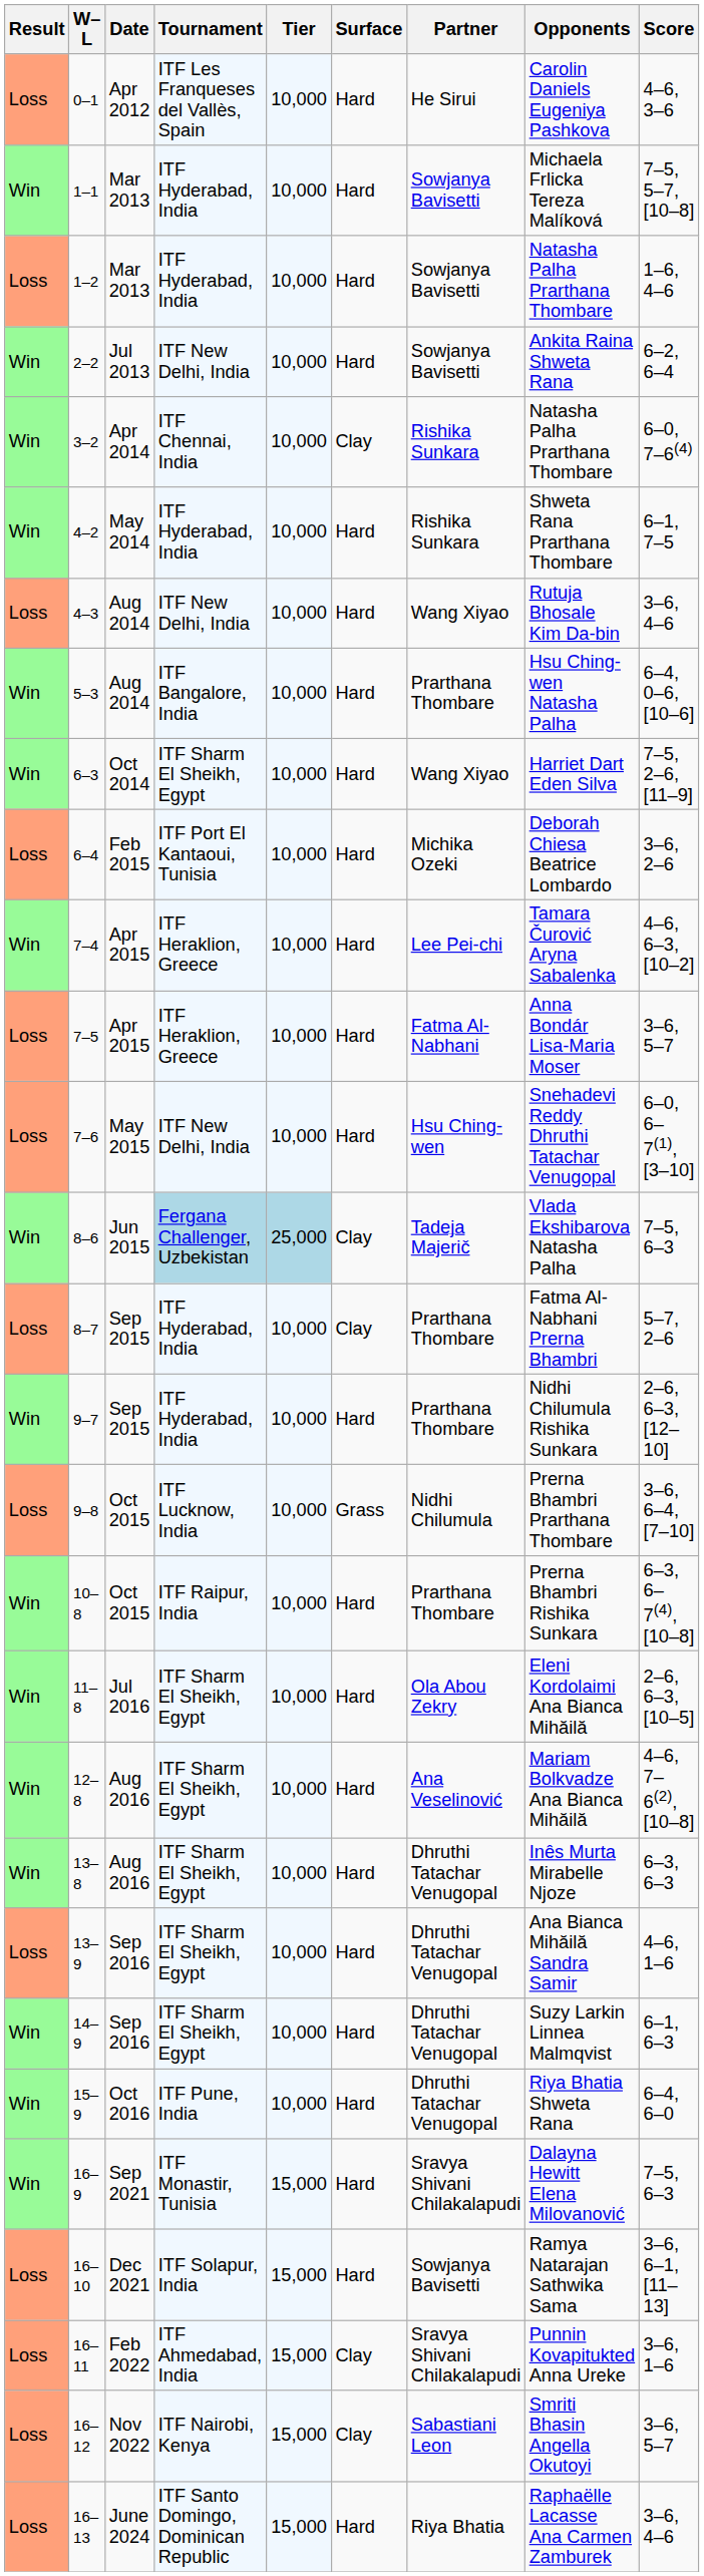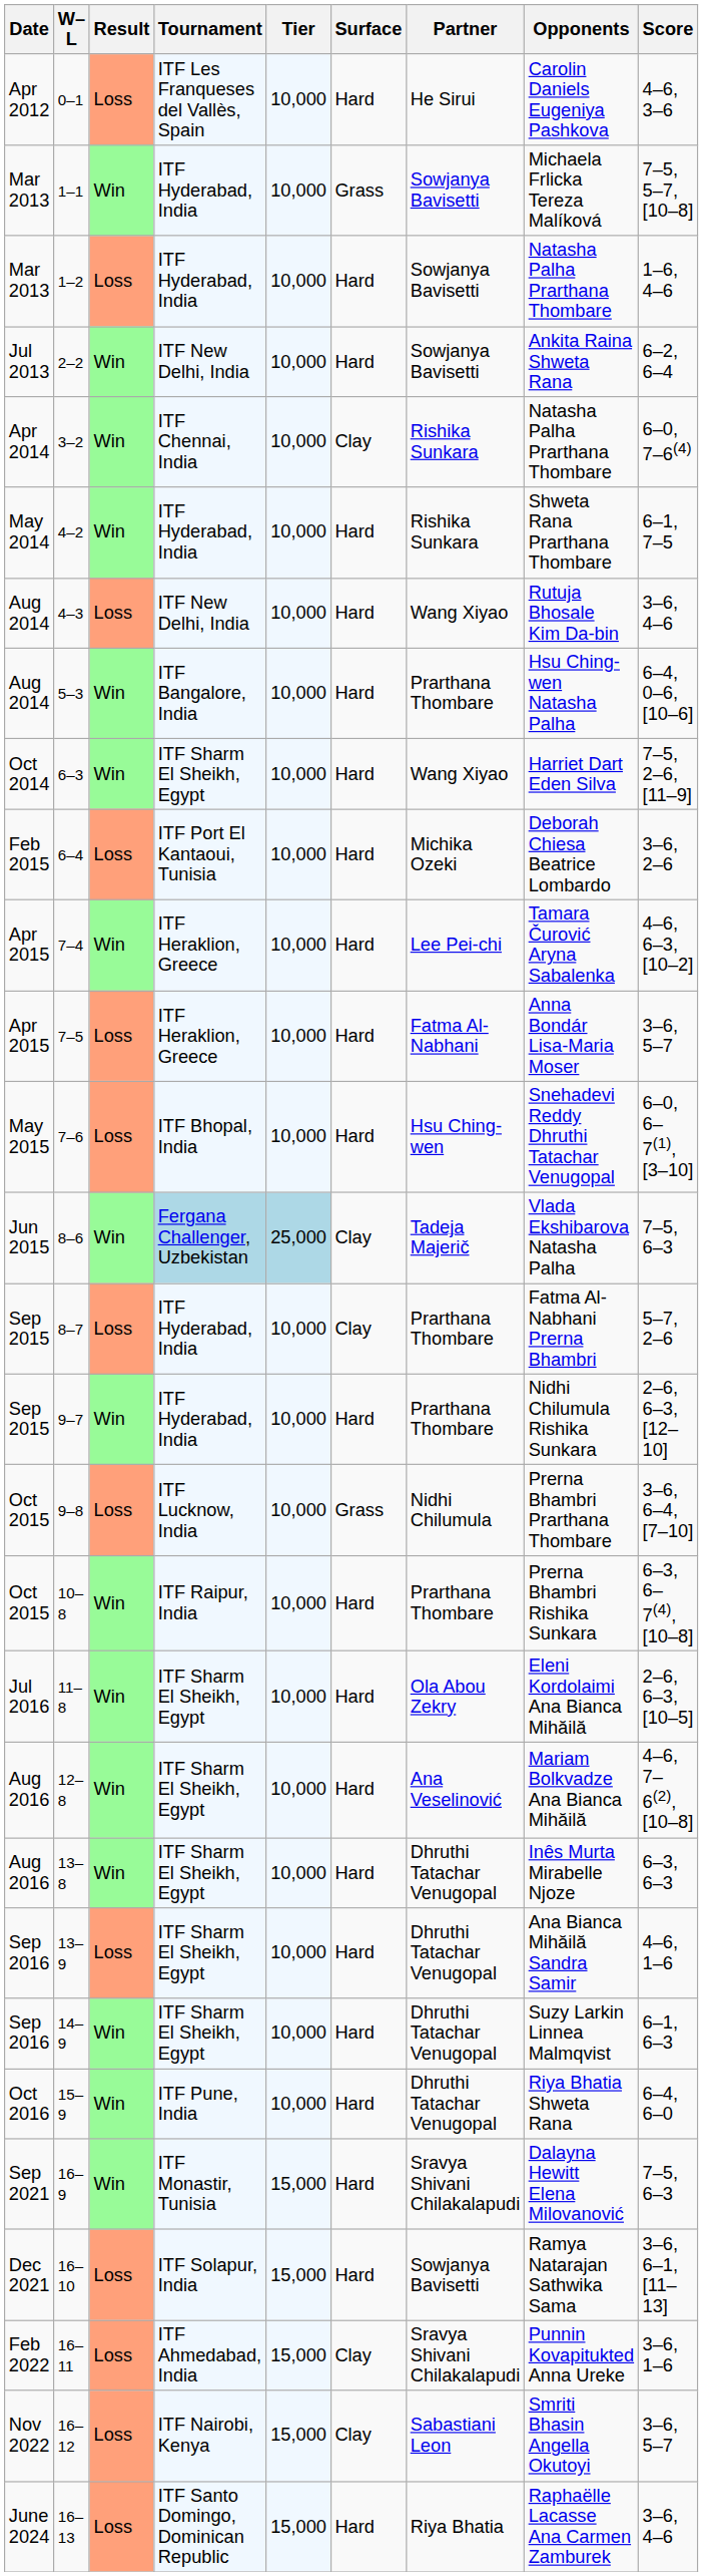 <table class="wikitable sortable">
 <tr>
+<th>Date</th>
+<th class=unsortable>W–L</th>
 <th>Result</th>
-<th class=unsortable>W–L</th>
-<th>Date</th>
 <th>Tournament</th>
 <th>Tier</th>
 <th>Surface</th>
 <th>Partner</th>
 <th>Opponents</th>
 <th class=unsortable>Score</th>
 </tr>
 <tr>
+<td>Apr 2012</td>
+<td><small>0–1</small></td>
 <td bgcolor="FFA07A">Loss</td>
-<td><small>0–1</small></td>
-<td>Apr 2012</td>
 <td style="background:#f0f8ff;">ITF Les Franqueses del Vallès, Spain</td>
 <td style="background:#f0f8ff;">10,000</td>
 <td>Hard</td>
 <td> He Sirui</td>
 <td> <a href='#'>Carolin Daniels</a> <br>  <a href='#'>Eugeniya Pashkova</a></td>
 <td>4–6, 3–6</td>
 </tr>
 <tr>
+<td>Mar 2013</td>
+<td><small>1–1</small></td>
 <td style="background:#98fb98;">Win</td>
-<td><small>1–1</small></td>
-<td>Mar 2013</td>
 <td style="background:#f0f8ff;">ITF Hyderabad, India</td>
 <td style="background:#f0f8ff;">10,000</td>
-<td>Hard</td>
+<td>Grass</td>
 <td> <a href='#'>Sowjanya Bavisetti</a></td>
 <td> Michaela Frlicka <br>  Tereza Malíková</td>
 <td>7–5, 5–7, [10–8]</td>
 </tr>
 <tr>
+<td>Mar 2013</td>
+<td><small>1–2</small></td>
 <td bgcolor=FFA07A>Loss</td>
-<td><small>1–2</small></td>
-<td>Mar 2013</td>
 <td style="background:#f0f8ff;">ITF Hyderabad, India</td>
 <td style="background:#f0f8ff;">10,000</td>
 <td>Hard</td>
 <td> Sowjanya Bavisetti</td>
 <td> <a href='#'>Natasha Palha</a> <br>  <a href='#'>Prarthana Thombare</a></td>
 <td>1–6, 4–6</td>
 </tr>
 <tr>
+<td>Jul 2013</td>
+<td><small>2–2</small></td>
 <td style="background:#98fb98;">Win</td>
-<td><small>2–2</small></td>
-<td>Jul 2013</td>
 <td style="background:#f0f8ff;">ITF New Delhi, India</td>
 <td style="background:#f0f8ff;">10,000</td>
 <td>Hard</td>
 <td> Sowjanya Bavisetti</td>
 <td> <a href='#'>Ankita Raina</a> <br>  <a href='#'>Shweta Rana</a></td>
 <td>6–2, 6–4</td>
 </tr>
 <tr>
+<td>Apr 2014</td>
+<td><small>3–2</small></td>
 <td style="background:#98fb98;">Win</td>
-<td><small>3–2</small></td>
-<td>Apr 2014</td>
 <td style="background:#f0f8ff;">ITF Chennai, India</td>
 <td style="background:#f0f8ff;">10,000</td>
 <td>Clay</td>
 <td> <a href='#'>Rishika Sunkara</a></td>
 <td> Natasha Palha <br>  Prarthana Thombare</td>
 <td>6–0, 7–6<sup>(4)</sup></td>
 </tr>
 <tr>
+<td>May 2014</td>
+<td><small>4–2</small></td>
 <td style="background:#98fb98;">Win</td>
-<td><small>4–2</small></td>
-<td>May 2014</td>
 <td style="background:#f0f8ff;">ITF Hyderabad, India</td>
 <td style="background:#f0f8ff;">10,000</td>
 <td>Hard</td>
 <td> Rishika Sunkara</td>
 <td> Shweta Rana <br>  Prarthana Thombare</td>
 <td>6–1, 7–5</td>
 </tr>
 <tr>
+<td>Aug 2014</td>
+<td><small>4–3</small></td>
 <td style="background:#ffa07a;">Loss</td>
-<td><small>4–3</small></td>
-<td>Aug 2014</td>
 <td style="background:#f0f8ff;">ITF New Delhi, India</td>
 <td style="background:#f0f8ff;">10,000</td>
 <td>Hard</td>
 <td> Wang Xiyao</td>
 <td> <a href='#'>Rutuja Bhosale</a> <br>  <a href='#'>Kim Da-bin</a></td>
 <td>3–6, 4–6</td>
 </tr>
 <tr>
+<td>Aug 2014</td>
+<td><small>5–3</small></td>
 <td style="background:#98fb98;">Win</td>
-<td><small>5–3</small></td>
-<td>Aug 2014</td>
 <td bgcolor=f0f8ff>ITF Bangalore, India</td>
 <td bgcolor=f0f8ff>10,000</td>
 <td>Hard</td>
 <td> Prarthana Thombare</td>
 <td> <a href='#'>Hsu Ching-wen</a> <br>  <a href='#'>Natasha Palha</a></td>
 <td>6–4, 0–6, [10–6]</td>
 </tr>
 <tr>
+<td>Oct 2014</td>
+<td><small>6–3</small></td>
 <td style="background:#98fb98;">Win</td>
-<td><small>6–3</small></td>
-<td>Oct 2014</td>
 <td style="background:#f0f8ff;">ITF Sharm El Sheikh, Egypt</td>
 <td style="background:#f0f8ff;">10,000</td>
 <td>Hard</td>
 <td> Wang Xiyao</td>
 <td> <a href='#'>Harriet Dart</a> <br>  <a href='#'>Eden Silva</a></td>
 <td>7–5, 2–6, [11–9]</td>
 </tr>
 <tr>
+<td>Feb 2015</td>
+<td><small>6–4</small></td>
 <td style="background:#ffa07a;">Loss</td>
-<td><small>6–4</small></td>
-<td>Feb 2015</td>
 <td style="background:#f0f8ff;">ITF Port El Kantaoui, Tunisia</td>
 <td style="background:#f0f8ff;">10,000</td>
 <td>Hard</td>
 <td> Michika Ozeki</td>
 <td> <a href='#'>Deborah Chiesa</a> <br>  Beatrice Lombardo</td>
 <td>3–6, 2–6</td>
 </tr>
 <tr>
+<td>Apr 2015</td>
+<td><small>7–4</small></td>
 <td style="background:#98fb98;">Win</td>
-<td><small>7–4</small></td>
-<td>Apr 2015</td>
 <td style="background:#f0f8ff;">ITF Heraklion, Greece</td>
 <td style="background:#f0f8ff;">10,000</td>
 <td>Hard</td>
 <td> <a href='#'>Lee Pei-chi</a></td>
 <td> <a href='#'>Tamara Čurović</a> <br>  <a href='#'>Aryna Sabalenka</a></td>
 <td>4–6, 6–3, [10–2]</td>
 </tr>
 <tr>
+<td>Apr 2015</td>
+<td><small>7–5</small></td>
 <td style="background:#ffa07a;">Loss</td>
-<td><small>7–5</small></td>
-<td>Apr 2015</td>
 <td style="background:#f0f8ff;">ITF Heraklion, Greece</td>
 <td style="background:#f0f8ff;">10,000</td>
 <td>Hard</td>
 <td> <a href='#'>Fatma Al-Nabhani</a></td>
 <td> <a href='#'>Anna Bondár</a> <br>  <a href='#'>Lisa-Maria Moser</a></td>
 <td>3–6, 5–7</td>
 </tr>
 <tr>
+<td>May 2015</td>
+<td><small>7–6</small></td>
 <td style="background:#ffa07a;">Loss</td>
-<td><small>7–6</small></td>
-<td>May 2015</td>
-<td style="background:#f0f8ff;">ITF New Delhi, India</td>
+<td style="background:#f0f8ff;">ITF Bhopal, India</td>
 <td style="background:#f0f8ff;">10,000</td>
 <td>Hard</td>
 <td> <a href='#'>Hsu Ching-wen</a></td>
 <td> <a href='#'>Snehadevi Reddy</a> <br>  <a href='#'>Dhruthi Tatachar Venugopal</a></td>
 <td>6–0, 6–7<sup>(1)</sup>, [3–10]</td>
 </tr>
 <tr>
+<td>Jun 2015</td>
+<td><small>8–6</small></td>
 <td style="background:#98fb98;">Win</td>
-<td><small>8–6</small></td>
-<td>Jun 2015</td>
 <td style="background:lightblue;"><a href='#'>Fergana Challenger</a>, Uzbekistan</td>
 <td style="background:lightblue;">25,000</td>
 <td>Clay</td>
 <td> <a href='#'>Tadeja Majerič</a></td>
 <td> <a href='#'>Vlada Ekshibarova</a> <br>  Natasha Palha</td>
 <td>7–5, 6–3</td>
 </tr>
 <tr>
+<td>Sep 2015</td>
+<td><small>8–7</small></td>
 <td style="background:#ffa07a;">Loss</td>
-<td><small>8–7</small></td>
-<td>Sep 2015</td>
 <td style="background:#f0f8ff;">ITF Hyderabad, India</td>
 <td style="background:#f0f8ff;">10,000</td>
 <td>Clay</td>
 <td> Prarthana Thombare</td>
 <td> Fatma Al-Nabhani <br>  <a href='#'>Prerna Bhambri</a></td>
 <td>5–7, 2–6</td>
 </tr>
 <tr>
+<td>Sep 2015</td>
+<td><small>9–7</small></td>
 <td style="background:#98fb98;">Win</td>
-<td><small>9–7</small></td>
-<td>Sep 2015</td>
 <td style="background:#f0f8ff;">ITF Hyderabad, India</td>
 <td style="background:#f0f8ff;">10,000</td>
 <td>Hard</td>
 <td> Prarthana Thombare</td>
 <td> Nidhi Chilumula <br>  Rishika Sunkara</td>
 <td>2–6, 6–3, [12–10]</td>
 </tr>
 <tr>
+<td>Oct 2015</td>
+<td><small>9–8</small></td>
 <td style="background:#ffa07a;">Loss</td>
-<td><small>9–8</small></td>
-<td>Oct 2015</td>
 <td style="background:#f0f8ff;">ITF Lucknow, India</td>
 <td style="background:#f0f8ff;">10,000</td>
 <td>Grass</td>
 <td> Nidhi Chilumula</td>
 <td> Prerna Bhambri <br>  Prarthana Thombare</td>
 <td>3–6, 6–4, [7–10]</td>
 </tr>
 <tr>
+<td>Oct 2015</td>
+<td><small>10–8</small></td>
 <td style="background:#98fb98;">Win</td>
-<td><small>10–8</small></td>
-<td>Oct 2015</td>
 <td style="background:#f0f8ff;">ITF Raipur, India</td>
 <td style="background:#f0f8ff;">10,000</td>
 <td>Hard</td>
 <td> Prarthana Thombare</td>
 <td> Prerna Bhambri <br>  Rishika Sunkara</td>
 <td>6–3, 6–7<sup>(4)</sup>, [10–8]</td>
 </tr>
 <tr>
+<td>Jul 2016</td>
+<td><small>11–8</small></td>
 <td bgcolor="98FB98">Win</td>
-<td><small>11–8</small></td>
-<td>Jul 2016</td>
 <td style="background:#f0f8ff;">ITF Sharm El Sheikh, Egypt</td>
 <td style="background:#f0f8ff;">10,000</td>
 <td>Hard</td>
 <td> <a href='#'>Ola Abou Zekry</a></td>
 <td> <a href='#'>Eleni Kordolaimi</a> <br>  Ana Bianca Mihăilă</td>
 <td>2–6, 6–3, [10–5]</td>
 </tr>
 <tr>
+<td>Aug 2016</td>
+<td><small>12–8</small></td>
 <td style="background:#98fb98;">Win</td>
-<td><small>12–8</small></td>
-<td>Aug 2016</td>
 <td style="background:#f0f8ff;">ITF Sharm El Sheikh, Egypt</td>
 <td style="background:#f0f8ff;">10,000</td>
 <td>Hard</td>
 <td> <a href='#'>Ana Veselinović</a></td>
 <td> <a href='#'>Mariam Bolkvadze</a> <br>  Ana Bianca Mihăilă</td>
 <td>4–6, 7–6<sup>(2)</sup>, [10–8]</td>
 </tr>
 <tr>
+<td>Aug 2016</td>
+<td><small>13–8</small></td>
 <td style="background:#98fb98;">Win</td>
-<td><small>13–8</small></td>
-<td>Aug 2016</td>
 <td style="background:#f0f8ff;">ITF Sharm El Sheikh, Egypt</td>
 <td style="background:#f0f8ff;">10,000</td>
 <td>Hard</td>
 <td> Dhruthi Tatachar Venugopal</td>
 <td> <a href='#'>Inês Murta</a> <br>  Mirabelle Njoze</td>
 <td>6–3, 6–3</td>
 </tr>
 <tr>
+<td>Sep 2016</td>
+<td><small>13–9</small></td>
 <td style="background:#ffa07a;">Loss</td>
-<td><small>13–9</small></td>
-<td>Sep 2016</td>
 <td bgcolor=f0f8ff>ITF Sharm El Sheikh, Egypt</td>
 <td bgcolor=f0f8ff>10,000</td>
 <td>Hard</td>
 <td> Dhruthi Tatachar Venugopal</td>
 <td> Ana Bianca Mihăilă <br>  <a href='#'>Sandra Samir</a></td>
 <td>4–6, 1–6</td>
 </tr>
 <tr>
+<td>Sep 2016</td>
+<td><small>14–9</small></td>
 <td style="background:#98fb98;">Win</td>
-<td><small>14–9</small></td>
-<td>Sep 2016</td>
 <td bgcolor=f0f8ff>ITF Sharm El Sheikh, Egypt</td>
 <td bgcolor=f0f8ff>10,000</td>
 <td>Hard</td>
 <td> Dhruthi Tatachar Venugopal</td>
 <td> Suzy Larkin <br>  Linnea Malmqvist</td>
 <td>6–1, 6–3</td>
 </tr>
 <tr>
+<td>Oct 2016</td>
+<td><small>15–9</small></td>
 <td style="background:#98fb98;">Win</td>
-<td><small>15–9</small></td>
-<td>Oct 2016</td>
 <td style="background:#f0f8ff;">ITF Pune, India</td>
 <td style="background:#f0f8ff;">10,000</td>
 <td>Hard</td>
 <td> Dhruthi Tatachar Venugopal</td>
 <td> <a href='#'>Riya Bhatia</a> <br>  Shweta Rana</td>
 <td>6–4, 6–0</td>
 </tr>
 <tr>
+<td>Sep 2021</td>
+<td><small>16–9</small></td>
 <td style="background:#98fb98;">Win</td>
-<td><small>16–9</small></td>
-<td>Sep 2021</td>
 <td style="background:#f0f8ff;">ITF Monastir, Tunisia</td>
 <td style="background:#f0f8ff;">15,000</td>
 <td>Hard</td>
 <td> Sravya Shivani Chilakalapudi</td>
 <td> <a href='#'>Dalayna Hewitt</a> <br>  <a href='#'>Elena Milovanović</a></td>
 <td>7–5, 6–3</td>
 </tr>
 <tr>
+<td>Dec 2021</td>
+<td><small>16–10</small></td>
 <td style="background:#ffa07a;">Loss</td>
-<td><small>16–10</small></td>
-<td>Dec 2021</td>
 <td style="background:#f0f8ff;">ITF Solapur, India</td>
 <td style="background:#f0f8ff;">15,000</td>
 <td>Hard</td>
 <td> Sowjanya Bavisetti</td>
 <td> Ramya Natarajan <br>  Sathwika Sama</td>
 <td>3–6, 6–1, [11–13]</td>
 </tr>
 <tr>
+<td>Feb 2022</td>
+<td><small>16–11</small></td>
 <td style="background:#ffa07a;">Loss</td>
-<td><small>16–11</small></td>
-<td>Feb 2022</td>
 <td style="background:#f0f8ff;">ITF Ahmedabad, India</td>
 <td style="background:#f0f8ff;">15,000</td>
 <td>Clay</td>
 <td> Sravya Shivani Chilakalapudi</td>
 <td> <a href='#'>Punnin Kovapitukted</a> <br>  Anna Ureke</td>
 <td>3–6, 1–6</td>
 </tr>
 <tr>
+<td>Nov 2022</td>
+<td><small>16–12</small></td>
 <td style="background:#ffa07a;">Loss</td>
-<td><small>16–12</small></td>
-<td>Nov 2022</td>
 <td style="background:#f0f8ff;">ITF Nairobi, Kenya</td>
 <td style="background:#f0f8ff;">15,000</td>
 <td>Clay</td>
 <td> <a href='#'>Sabastiani Leon</a></td>
 <td> <a href='#'>Smriti Bhasin</a> <br>  <a href='#'>Angella Okutoyi</a></td>
 <td>3–6, 5–7</td>
 </tr>
 <tr>
+<td>June 2024</td>
+<td><small>16–13</small></td>
 <td bgcolor=FFA07A>Loss</td>
-<td><small>16–13</small></td>
-<td>June 2024</td>
 <td style="background:#f0f8ff;">ITF Santo Domingo, Dominican Republic</td>
 <td style="background:#f0f8ff;">15,000</td>
 <td>Hard</td>
 <td> Riya Bhatia</td>
 <td> <a href='#'>Raphaëlle Lacasse</a> <br>  <a href='#'>Ana Carmen Zamburek</a></td>
 <td>3–6, 4–6</td>
 </tr>
 </table>
